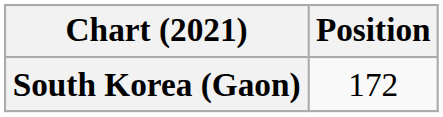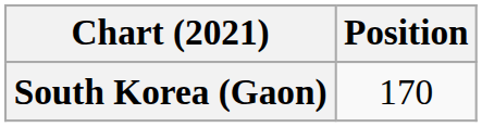 <table class="wikitable plainrowheaders" style="text-align:center">
 <tr>
 <th>Chart (2021)</th>
 <th>Position</th>
 </tr>
 <tr>
 <th scope="row">South Korea (Gaon)</th>
-<td>172</td>
+<td>170</td>
 </tr>
 </table>
